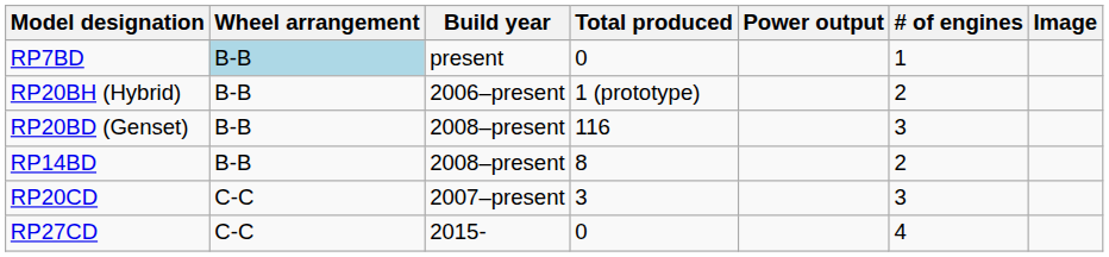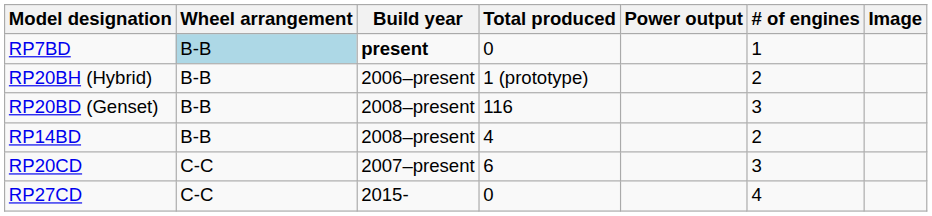 <table class="wikitable">
 <tr>
 <th>Model designation</th>
 <th>Wheel arrangement</th>
 <th>Build year</th>
 <th>Total produced</th>
 <th>Power output</th>
 <th># of engines</th>
 <th>Image</th>
 </tr>
 <tr>
 <td><a href='#'>RP7BD</a></td>
 <td style="background: lightblue;">B-B</td>
-<td>present</td>
+<td><strong>present</strong></td>
 <td>0</td>
 <td></td>
 <td>1</td>
 <td></td>
 </tr>
 <tr>
 <td><a href='#'>RP20BH</a> (Hybrid)</td>
 <td>B-B</td>
 <td>2006–present</td>
 <td>1 (prototype)</td>
 <td></td>
 <td>2</td>
 <td></td>
 </tr>
 <tr>
 <td><a href='#'>RP20BD</a> (Genset)</td>
 <td>B-B</td>
 <td>2008–present</td>
 <td>116</td>
 <td></td>
 <td>3</td>
 <td></td>
 </tr>
 <tr>
 <td><a href='#'>RP14BD</a></td>
 <td>B-B</td>
 <td>2008–present</td>
-<td>8</td>
+<td>4</td>
 <td></td>
 <td>2</td>
 <td></td>
 </tr>
 <tr>
 <td><a href='#'>RP20CD</a></td>
 <td>C-C</td>
 <td>2007–present</td>
-<td>3</td>
+<td>6</td>
 <td></td>
 <td>3</td>
 <td></td>
 </tr>
 <tr>
 <td><a href='#'>RP27CD</a></td>
 <td>C-C</td>
 <td>2015-</td>
 <td>0</td>
 <td></td>
 <td>4</td>
 </tr>
 </table>
